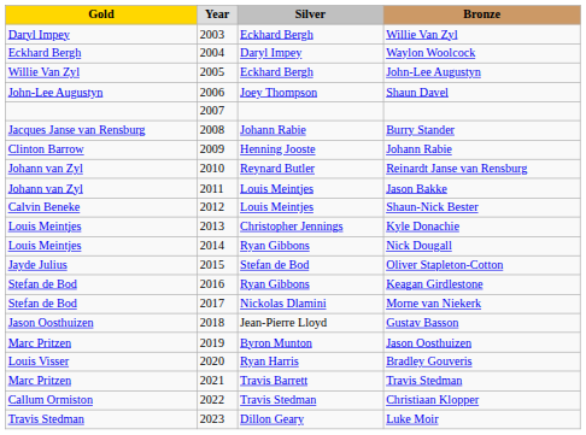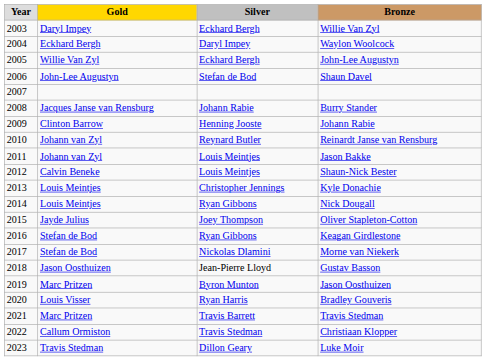 <table class="wikitable" style="width: 60%; text-align:left;">
 <tr>
+<td style="background:#DDDDDD; font-weight:bold; text-align:center;">Year</td>
 <td style="background:gold; font-weight:bold; text-align:center;">Gold</td>
-<td style="background:#DDDDDD; font-weight:bold; text-align:center;">Year</td>
 <td style="background:silver; font-weight:bold; text-align:center;">Silver</td>
 <td style="background:#cc9966; font-weight:bold; text-align:center;">Bronze</td>
 </tr>
 <tr>
+<td>2003</td>
 <td><a href='#'>Daryl Impey</a></td>
-<td>2003</td>
 <td><a href='#'>Eckhard Bergh</a></td>
 <td><a href='#'>Willie Van Zyl</a></td>
 </tr>
 <tr>
+<td>2004</td>
 <td><a href='#'>Eckhard Bergh</a></td>
-<td>2004</td>
 <td><a href='#'>Daryl Impey</a></td>
 <td><a href='#'>Waylon Woolcock</a></td>
 </tr>
 <tr>
+<td>2005</td>
 <td><a href='#'>Willie Van Zyl</a></td>
-<td>2005</td>
 <td><a href='#'>Eckhard Bergh</a></td>
 <td><a href='#'>John-Lee Augustyn</a></td>
 </tr>
 <tr>
+<td>2006</td>
 <td><a href='#'>John-Lee Augustyn</a></td>
-<td>2006</td>
-<td><a href='#'>Joey Thompson</a></td>
+<td><a href='#'>Stefan de Bod</a></td>
 <td><a href='#'>Shaun Davel</a></td>
 </tr>
 <tr>
+<td>2007</td>
 <td></td>
-<td>2007</td>
 <td></td>
 <td></td>
 </tr>
 <tr>
+<td>2008</td>
 <td><a href='#'>Jacques Janse van Rensburg</a></td>
-<td>2008</td>
 <td><a href='#'>Johann Rabie</a></td>
 <td><a href='#'>Burry Stander</a></td>
 </tr>
 <tr>
+<td>2009</td>
 <td><a href='#'>Clinton Barrow</a></td>
-<td>2009</td>
 <td><a href='#'>Henning Jooste</a></td>
 <td><a href='#'>Johann Rabie</a></td>
 </tr>
 <tr>
+<td>2010</td>
 <td><a href='#'>Johann van Zyl</a></td>
-<td>2010</td>
 <td><a href='#'>Reynard Butler</a></td>
 <td><a href='#'>Reinardt Janse van Rensburg</a></td>
 </tr>
 <tr>
+<td>2011</td>
 <td><a href='#'>Johann van Zyl</a></td>
-<td>2011</td>
 <td><a href='#'>Louis Meintjes</a></td>
 <td><a href='#'>Jason Bakke</a></td>
 </tr>
 <tr>
+<td>2012</td>
 <td><a href='#'>Calvin Beneke</a></td>
-<td>2012</td>
 <td><a href='#'>Louis Meintjes</a></td>
 <td><a href='#'>Shaun-Nick Bester</a></td>
 </tr>
 <tr>
+<td>2013</td>
 <td><a href='#'>Louis Meintjes</a></td>
-<td>2013</td>
 <td><a href='#'>Christopher Jennings</a></td>
 <td><a href='#'>Kyle Donachie</a></td>
 </tr>
 <tr>
+<td>2014</td>
 <td><a href='#'>Louis Meintjes</a></td>
-<td>2014</td>
 <td><a href='#'>Ryan Gibbons</a></td>
 <td><a href='#'>Nick Dougall</a></td>
 </tr>
 <tr>
+<td>2015</td>
 <td><a href='#'>Jayde Julius</a></td>
-<td>2015</td>
-<td><a href='#'>Stefan de Bod</a></td>
+<td><a href='#'>Joey Thompson</a></td>
 <td><a href='#'>Oliver Stapleton-Cotton</a></td>
 </tr>
 <tr>
+<td>2016</td>
 <td><a href='#'>Stefan de Bod</a></td>
-<td>2016</td>
 <td><a href='#'>Ryan Gibbons</a></td>
 <td><a href='#'>Keagan Girdlestone</a></td>
 </tr>
 <tr>
+<td>2017</td>
 <td><a href='#'>Stefan de Bod</a></td>
-<td>2017</td>
 <td><a href='#'>Nickolas Dlamini</a></td>
 <td><a href='#'>Morne van Niekerk</a></td>
 </tr>
 <tr>
+<td>2018</td>
 <td><a href='#'>Jason Oosthuizen</a></td>
-<td>2018</td>
 <td>Jean-Pierre Lloyd</td>
 <td><a href='#'>Gustav Basson</a></td>
 </tr>
 <tr>
+<td>2019</td>
 <td><a href='#'>Marc Pritzen</a></td>
-<td>2019</td>
 <td><a href='#'>Byron Munton</a></td>
 <td><a href='#'>Jason Oosthuizen</a></td>
 </tr>
 <tr>
+<td>2020</td>
 <td><a href='#'>Louis Visser</a></td>
-<td>2020</td>
 <td><a href='#'>Ryan Harris</a></td>
 <td><a href='#'>Bradley Gouveris</a></td>
 </tr>
 <tr>
+<td>2021</td>
 <td><a href='#'>Marc Pritzen</a></td>
-<td>2021</td>
 <td><a href='#'>Travis Barrett</a></td>
 <td><a href='#'>Travis Stedman</a></td>
 </tr>
 <tr>
+<td>2022</td>
 <td><a href='#'>Callum Ormiston</a></td>
-<td>2022</td>
 <td><a href='#'>Travis Stedman</a></td>
 <td><a href='#'>Christiaan Klopper</a></td>
 </tr>
 <tr>
+<td>2023</td>
 <td><a href='#'>Travis Stedman</a></td>
-<td>2023</td>
 <td><a href='#'>Dillon Geary</a></td>
 <td><a href='#'>Luke Moir</a></td>
 </tr>
 </table>
